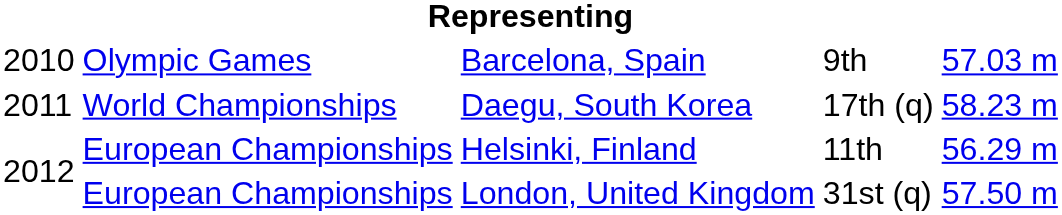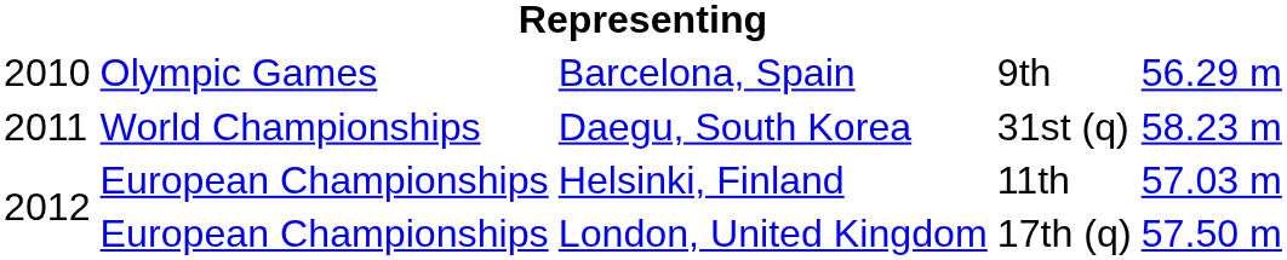 <table>
 <tr>
 <th colspan="5">Representing </th>
 </tr>
 <tr>
 <td>2010</td>
 <td><a href='#'>Olympic Games</a></td>
 <td><a href='#'>Barcelona, Spain</a></td>
 <td>9th</td>
-<td><a href='#'>57.03 m</a></td>
+<td><a href='#'>56.29 m</a></td>
 </tr>
 <tr>
 <td>2011</td>
 <td><a href='#'>World Championships</a></td>
 <td><a href='#'>Daegu, South Korea</a></td>
-<td>17th (q)</td>
+<td>31st (q)</td>
 <td><a href='#'>58.23 m</a></td>
 </tr>
 <tr>
 <td rowspan=2>2012</td>
 <td><a href='#'>European Championships</a></td>
 <td><a href='#'>Helsinki, Finland</a></td>
 <td>11th</td>
-<td><a href='#'>56.29 m</a></td>
+<td><a href='#'>57.03 m</a></td>
 </tr>
 <tr>
 <td><a href='#'>European Championships</a></td>
 <td><a href='#'>London, United Kingdom</a></td>
-<td>31st (q)</td>
+<td>17th (q)</td>
 <td><a href='#'>57.50 m</a></td>
 </tr>
 </table>
